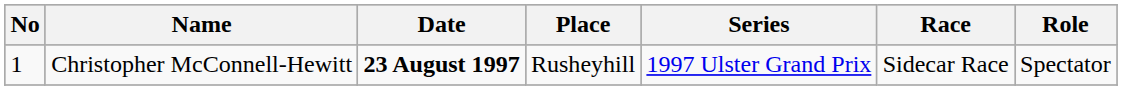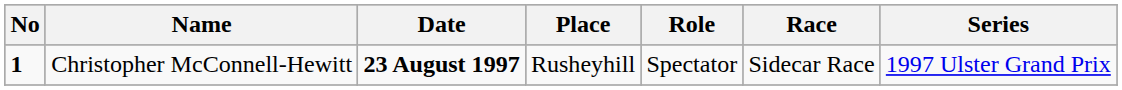 <table class="wikitable" style="font-size: 90%;">
 <tr>
 <th>No</th>
 <th>Name</th>
 <th>Date</th>
 <th>Place</th>
+<th>Role</th>
+<th>Race</th>
 <th>Series</th>
-<th>Race</th>
-<th>Role</th>
 </tr>
 <tr>
-<td>1</td>
+<td><strong>1</strong></td>
 <td> Christopher McConnell-Hewitt</td>
 <td><strong>23 August 1997</strong></td>
 <td>Rusheyhill</td>
+<td>Spectator</td>
+<td>Sidecar Race</td>
 <td><a href='#'>1997 Ulster Grand Prix</a></td>
-<td>Sidecar Race</td>
-<td>Spectator</td>
 </tr>
 </table>
